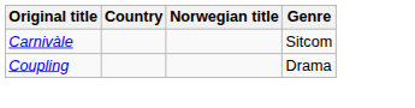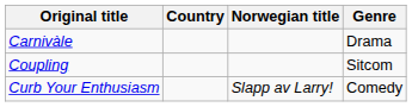 <table class="wikitable">
 <tr>
 <th>Original title</th>
 <th>Country</th>
 <th>Norwegian title</th>
 <th>Genre</th>
 </tr>
 <tr>
 <td><em><a href='#'>Carnivàle</a></em></td>
 <td></td>
 <td></td>
-<td>Sitcom</td>
+<td>Drama</td>
 </tr>
 <tr>
 <td><em><a href='#'>Coupling</a></em></td>
 <td></td>
 <td></td>
-<td>Drama</td>
+<td>Sitcom</td>
+</tr>
+<tr>
+<td><em><a href='#'>Curb Your Enthusiasm</a></em></td>
+<td></td>
+<td><em>Slapp av Larry!</em></td>
+<td>Comedy</td>
 </tr>
 </table>
